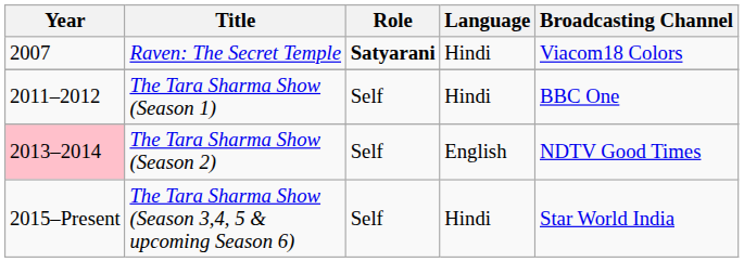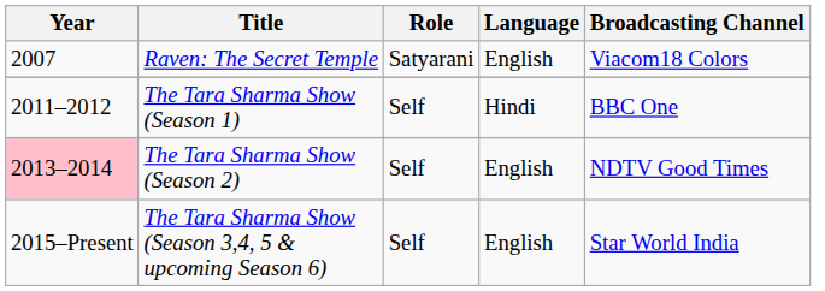 <table class="wikitable sortable">
 <tr>
 <th>Year</th>
 <th>Title</th>
 <th>Role</th>
 <th>Language</th>
 <th>Broadcasting Channel</th>
 </tr>
 <tr>
 <td>2007</td>
 <td><em><a href='#'>Raven: The Secret Temple</a></em></td>
-<td><strong>Satyarani</strong></td>
-<td>Hindi</td>
+<td>Satyarani</td>
+<td>English</td>
 <td><a href='#'>Viacom18 Colors</a></td>
 </tr>
 <tr>
 </tr>
 <tr>
 <td>2011–2012</td>
 <td><em><a href='#'>The Tara Sharma Show</a></em><br><em>(Season 1)</em></td>
 <td>Self</td>
 <td>Hindi</td>
 <td><a href='#'>BBC One</a></td>
 </tr>
 <tr>
 </tr>
 <tr>
 <td style="background: pink;">2013–2014</td>
 <td><em><a href='#'>The Tara Sharma Show</a></em><br><em>(Season 2)</em></td>
 <td>Self</td>
 <td>English</td>
 <td><a href='#'>NDTV Good Times</a></td>
 </tr>
 <tr>
 <td>2015–Present</td>
 <td><em><a href='#'>The Tara Sharma Show</a></em><br><em>(Season 3,4, 5 &</em><br><em>upcoming Season 6)</em></td>
 <td>Self</td>
-<td>Hindi</td>
+<td>English</td>
 <td><a href='#'>Star World India</a><br></td>
 </tr>
 </table>
